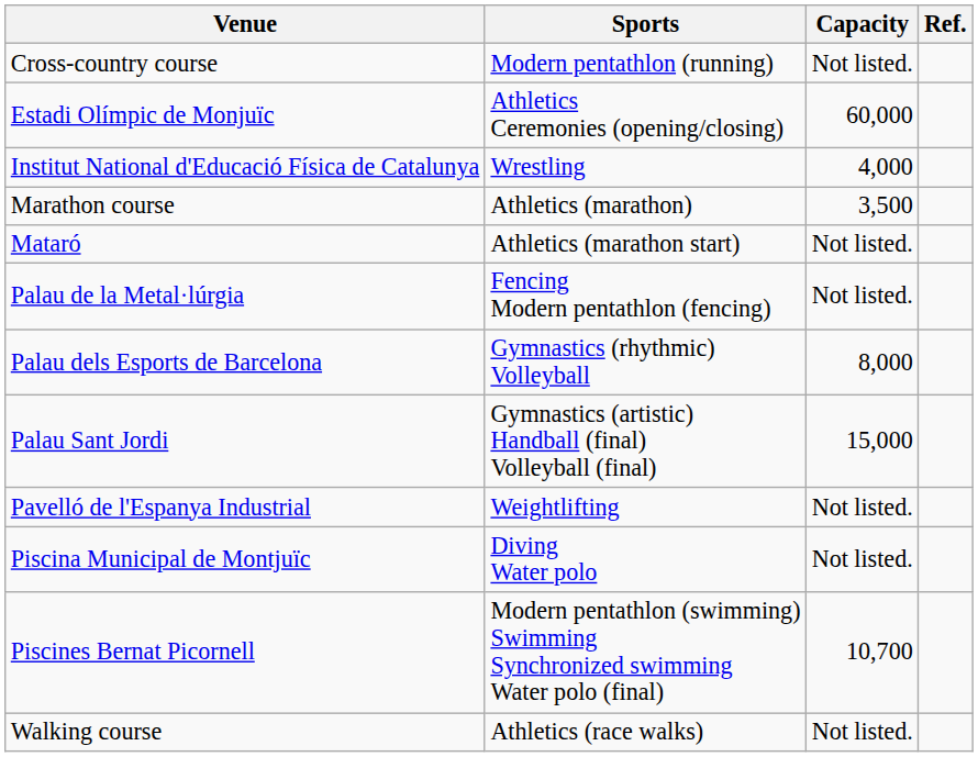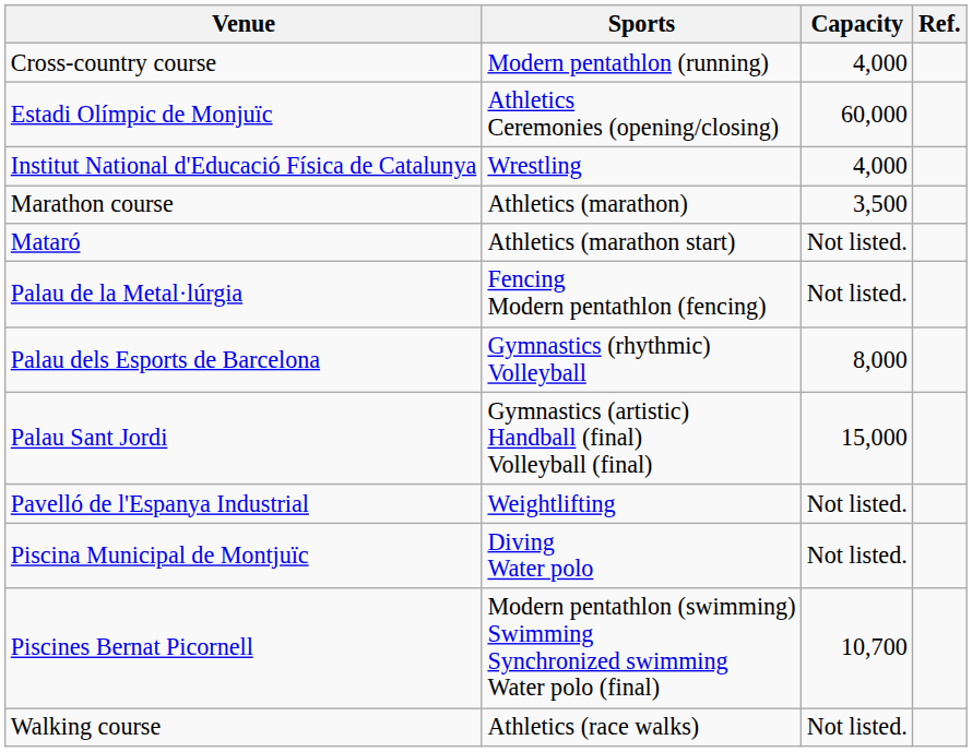 <table class="wikitable sortable">
 <tr>
 <th>Venue</th>
 <th>Sports</th>
 <th>Capacity</th>
 <th class="unsortable">Ref.</th>
 </tr>
 <tr>
 <td>Cross-country course</td>
 <td><a href='#'>Modern pentathlon</a> (running)</td>
-<td align="right">Not listed.</td>
+<td align="right">4,000</td>
 <td align=center></td>
 </tr>
 <tr>
 <td><a href='#'>Estadi Olímpic de Monjuïc</a></td>
 <td><a href='#'>Athletics</a><br>Ceremonies (opening/closing)</td>
 <td align="right">60,000</td>
 <td align=center></td>
 </tr>
 <tr>
 <td><a href='#'>Institut National d'Educació Física de Catalunya</a></td>
 <td><a href='#'>Wrestling</a></td>
 <td align="right">4,000</td>
 <td align=center></td>
 </tr>
 <tr>
 <td>Marathon course</td>
 <td>Athletics (marathon)</td>
 <td align="right">3,500</td>
 <td align=center></td>
 </tr>
 <tr>
 <td><a href='#'>Mataró</a></td>
 <td>Athletics (marathon start)</td>
 <td align="right">Not listed.</td>
 <td align=center></td>
 </tr>
 <tr>
 <td><a href='#'>Palau de la Metal·lúrgia</a></td>
 <td><a href='#'>Fencing</a><br>Modern pentathlon (fencing)</td>
 <td align="right">Not listed.</td>
 <td align=center></td>
 </tr>
 <tr>
 <td><a href='#'>Palau dels Esports de Barcelona</a></td>
 <td><a href='#'>Gymnastics</a> (rhythmic)<br><a href='#'>Volleyball</a></td>
 <td align="right">8,000</td>
 <td align=center></td>
 </tr>
 <tr>
 <td><a href='#'>Palau Sant Jordi</a></td>
 <td>Gymnastics (artistic)<br><a href='#'>Handball</a> (final)<br>Volleyball (final)</td>
 <td align="right">15,000</td>
 <td align=center></td>
 </tr>
 <tr>
 <td><a href='#'>Pavelló de l'Espanya Industrial</a></td>
 <td><a href='#'>Weightlifting</a></td>
 <td align="right">Not listed.</td>
 <td align=center></td>
 </tr>
 <tr>
 <td><a href='#'>Piscina Municipal de Montjuïc</a></td>
 <td><a href='#'>Diving</a><br><a href='#'>Water polo</a></td>
 <td align="right">Not listed.</td>
 <td align=center></td>
 </tr>
 <tr>
 <td><a href='#'>Piscines Bernat Picornell</a></td>
 <td>Modern pentathlon (swimming)<br><a href='#'>Swimming</a><br><a href='#'>Synchronized swimming</a><br>Water polo (final)</td>
 <td align="right">10,700</td>
 <td align=center></td>
 </tr>
 <tr>
 <td>Walking course</td>
 <td>Athletics (race walks)</td>
 <td align="right">Not listed.</td>
 <td align=center></td>
 </tr>
 </table>
